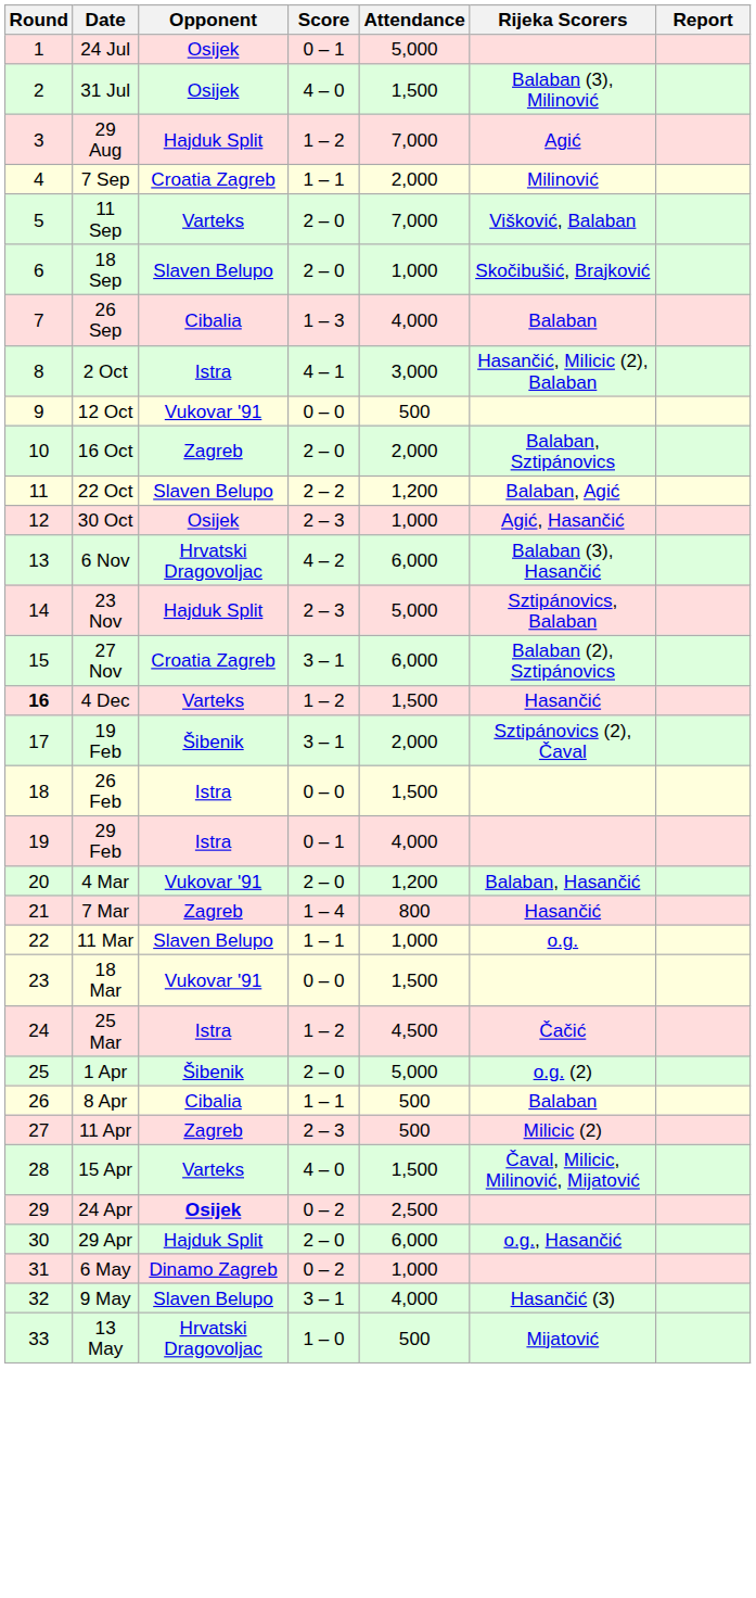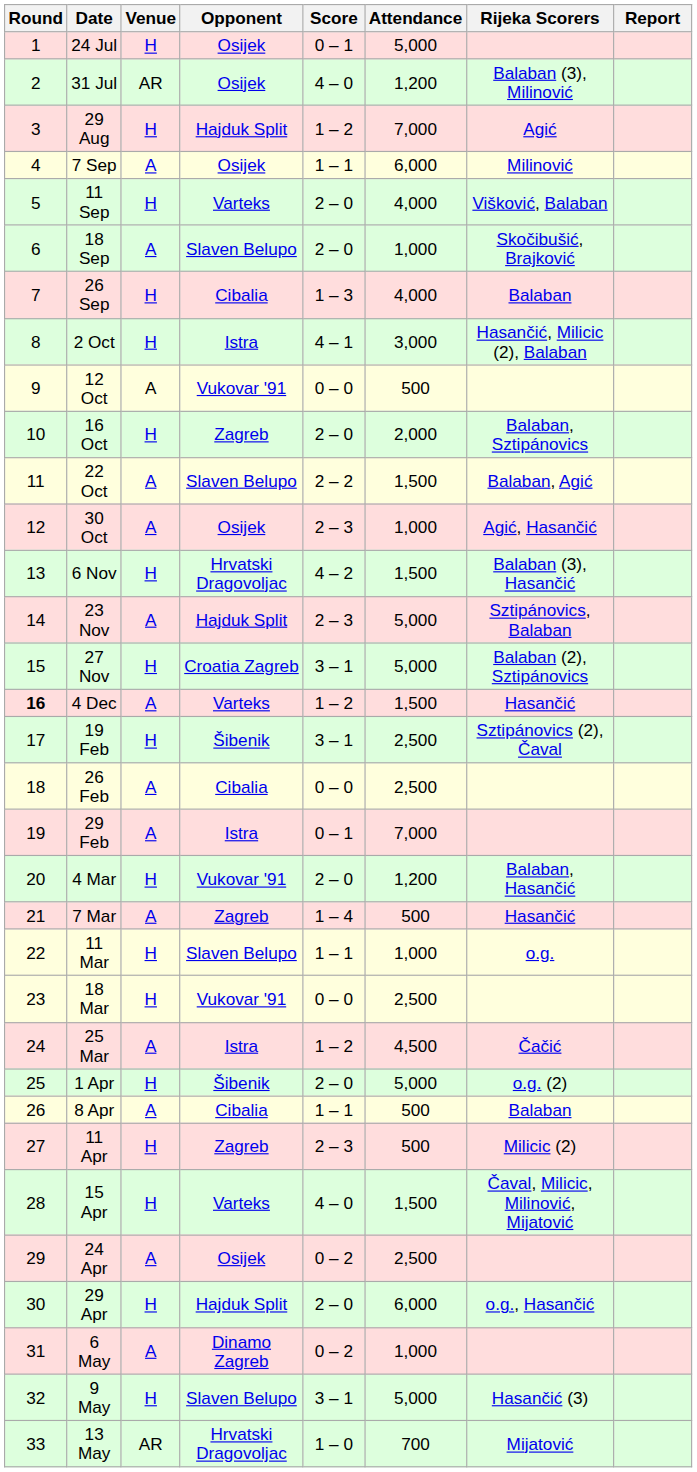 <table class="wikitable sortable" style="text-align: center; font-size:95%;">
 <tr>
 <th width="30">Round</th>
 <th width="60">Date</th>
+<th width="20">Venue</th>
 <th width="150">Opponent</th>
 <th width="60">Score</th>
 <th width="40">Attendance</th>
 <th width="200">Rijeka Scorers</th>
 <th width="90" class="unsortable">Report</th>
 </tr>
 <tr bgcolor="#ffdddd">
 <td>1</td>
 <td>24 Jul</td>
+<td><a href='#'>H</a></td>
 <td><a href='#'>Osijek</a></td>
 <td>0 – 1</td>
 <td>5,000</td>
 <td></td>
 <td></td>
 </tr>
 <tr bgcolor="#ddffdd">
 <td>2</td>
 <td>31 Jul</td>
+<td>AR</td>
 <td><a href='#'>Osijek</a></td>
 <td>4 – 0</td>
-<td>1,500</td>
+<td>1,200</td>
 <td><a href='#'>Balaban</a> (3), <a href='#'>Milinović</a></td>
 <td></td>
 </tr>
 <tr bgcolor="#ffdddd">
 <td>3</td>
 <td>29 Aug</td>
+<td><a href='#'>H</a></td>
 <td><a href='#'>Hajduk Split</a></td>
 <td>1 – 2</td>
 <td>7,000</td>
 <td><a href='#'>Agić</a></td>
 <td></td>
 </tr>
 <tr bgcolor="#ffffdd">
 <td>4</td>
 <td>7 Sep</td>
-<td><a href='#'>Croatia Zagreb</a></td>
+<td><a href='#'>A</a></td>
+<td><a href='#'>Osijek</a></td>
 <td>1 – 1</td>
-<td>2,000</td>
+<td>6,000</td>
 <td><a href='#'>Milinović</a></td>
 <td></td>
 </tr>
 <tr bgcolor="#ddffdd">
 <td>5</td>
 <td>11 Sep</td>
+<td><a href='#'>H</a></td>
 <td><a href='#'>Varteks</a></td>
 <td>2 – 0</td>
-<td>7,000</td>
+<td>4,000</td>
 <td><a href='#'>Višković</a>, <a href='#'>Balaban</a></td>
 <td></td>
 </tr>
 <tr bgcolor="#ddffdd">
 <td>6</td>
 <td>18 Sep</td>
+<td><a href='#'>A</a></td>
 <td><a href='#'>Slaven Belupo</a></td>
 <td>2 – 0</td>
 <td>1,000</td>
 <td><a href='#'>Skočibušić</a>, <a href='#'>Brajković</a></td>
 <td></td>
 </tr>
 <tr bgcolor="#ffdddd">
 <td>7</td>
 <td>26 Sep</td>
+<td><a href='#'>H</a></td>
 <td><a href='#'>Cibalia</a></td>
 <td>1 – 3</td>
 <td>4,000</td>
 <td><a href='#'>Balaban</a></td>
 <td></td>
 </tr>
 <tr bgcolor="#ddffdd">
 <td>8</td>
 <td>2 Oct</td>
+<td><a href='#'>H</a></td>
 <td><a href='#'>Istra</a></td>
 <td>4 – 1</td>
 <td>3,000</td>
 <td><a href='#'>Hasančić</a>, <a href='#'>Milicic</a> (2), <a href='#'>Balaban</a></td>
 <td></td>
 </tr>
 <tr bgcolor="#ffffdd">
 <td>9</td>
 <td>12 Oct</td>
+<td>A</td>
 <td><a href='#'>Vukovar '91</a></td>
 <td>0 – 0</td>
 <td>500</td>
 <td></td>
 <td></td>
 </tr>
 <tr bgcolor="#ddffdd">
 <td>10</td>
 <td>16 Oct</td>
+<td><a href='#'>H</a></td>
 <td><a href='#'>Zagreb</a></td>
 <td>2 – 0</td>
 <td>2,000</td>
 <td><a href='#'>Balaban</a>, <a href='#'>Sztipánovics</a></td>
 <td></td>
 </tr>
 <tr bgcolor="#ffffdd">
 <td>11</td>
 <td>22 Oct</td>
+<td><a href='#'>A</a></td>
 <td><a href='#'>Slaven Belupo</a></td>
 <td>2 – 2</td>
-<td>1,200</td>
+<td>1,500</td>
 <td><a href='#'>Balaban</a>, <a href='#'>Agić</a></td>
 <td></td>
 </tr>
 <tr bgcolor="#ffdddd">
 <td>12</td>
 <td>30 Oct</td>
+<td><a href='#'>A</a></td>
 <td><a href='#'>Osijek</a></td>
 <td>2 – 3</td>
 <td>1,000</td>
 <td><a href='#'>Agić</a>, <a href='#'>Hasančić</a></td>
 <td></td>
 </tr>
 <tr bgcolor="#ddffdd">
 <td>13</td>
 <td>6 Nov</td>
+<td><a href='#'>H</a></td>
 <td><a href='#'>Hrvatski Dragovoljac</a></td>
 <td>4 – 2</td>
-<td>6,000</td>
+<td>1,500</td>
 <td><a href='#'>Balaban</a> (3), <a href='#'>Hasančić</a></td>
 <td></td>
 </tr>
 <tr bgcolor="#ffdddd">
 <td>14</td>
 <td>23 Nov</td>
+<td><a href='#'>A</a></td>
 <td><a href='#'>Hajduk Split</a></td>
 <td>2 – 3</td>
 <td>5,000</td>
 <td><a href='#'>Sztipánovics</a>, <a href='#'>Balaban</a></td>
 <td></td>
 </tr>
 <tr bgcolor="#ddffdd">
 <td>15</td>
 <td>27 Nov</td>
+<td><a href='#'>H</a></td>
 <td><a href='#'>Croatia Zagreb</a></td>
 <td>3 – 1</td>
-<td>6,000</td>
+<td>5,000</td>
 <td><a href='#'>Balaban</a> (2), <a href='#'>Sztipánovics</a></td>
 <td></td>
 </tr>
 <tr bgcolor="#ffdddd">
 <td><strong>16</strong></td>
 <td>4 Dec</td>
+<td><a href='#'>A</a></td>
 <td><a href='#'>Varteks</a></td>
 <td>1 – 2</td>
 <td>1,500</td>
 <td><a href='#'>Hasančić</a></td>
 <td></td>
 </tr>
 <tr bgcolor="#ddffdd">
 <td>17</td>
 <td>19 Feb</td>
+<td><a href='#'>H</a></td>
 <td><a href='#'>Šibenik</a></td>
 <td>3 – 1</td>
-<td>2,000</td>
+<td>2,500</td>
 <td><a href='#'>Sztipánovics</a> (2), <a href='#'>Čaval</a></td>
 <td></td>
 </tr>
 <tr bgcolor="#ffffdd">
 <td>18</td>
 <td>26 Feb</td>
-<td><a href='#'>Istra</a></td>
+<td><a href='#'>A</a></td>
+<td><a href='#'>Cibalia</a></td>
 <td>0 – 0</td>
-<td>1,500</td>
+<td>2,500</td>
 <td></td>
 <td></td>
 </tr>
 <tr bgcolor="#ffdddd">
 <td>19</td>
 <td>29 Feb</td>
+<td><a href='#'>A</a></td>
 <td><a href='#'>Istra</a></td>
 <td>0 – 1</td>
-<td>4,000</td>
+<td>7,000</td>
 <td></td>
 <td></td>
 </tr>
 <tr bgcolor="#ddffdd">
 <td>20</td>
 <td>4 Mar</td>
+<td><a href='#'>H</a></td>
 <td><a href='#'>Vukovar '91</a></td>
 <td>2 – 0</td>
 <td>1,200</td>
 <td><a href='#'>Balaban</a>, <a href='#'>Hasančić</a></td>
 <td></td>
 </tr>
 <tr bgcolor="#ffdddd">
 <td>21</td>
 <td>7 Mar</td>
+<td><a href='#'>A</a></td>
 <td><a href='#'>Zagreb</a></td>
 <td>1 – 4</td>
-<td>800</td>
+<td>500</td>
 <td><a href='#'>Hasančić</a></td>
 <td></td>
 </tr>
 <tr bgcolor="#ffffdd">
 <td>22</td>
 <td>11 Mar</td>
+<td><a href='#'>H</a></td>
 <td><a href='#'>Slaven Belupo</a></td>
 <td>1 – 1</td>
 <td>1,000</td>
 <td><a href='#'>o.g.</a></td>
 <td></td>
 </tr>
 <tr bgcolor="#ffffdd">
 <td>23</td>
 <td>18 Mar</td>
+<td><a href='#'>H</a></td>
 <td><a href='#'>Vukovar '91</a></td>
 <td>0 – 0</td>
-<td>1,500</td>
+<td>2,500</td>
 <td></td>
 <td></td>
 </tr>
 <tr bgcolor="#ffdddd">
 <td>24</td>
 <td>25 Mar</td>
+<td><a href='#'>A</a></td>
 <td><a href='#'>Istra</a></td>
 <td>1 – 2</td>
 <td>4,500</td>
 <td><a href='#'>Čačić</a></td>
 <td></td>
 </tr>
 <tr bgcolor="#ddffdd">
 <td>25</td>
 <td>1 Apr</td>
+<td><a href='#'>H</a></td>
 <td><a href='#'>Šibenik</a></td>
 <td>2 – 0</td>
 <td>5,000</td>
 <td><a href='#'>o.g.</a> (2)</td>
 <td></td>
 </tr>
 <tr bgcolor="#ffffdd">
 <td>26</td>
 <td>8 Apr</td>
+<td><a href='#'>A</a></td>
 <td><a href='#'>Cibalia</a></td>
 <td>1 – 1</td>
 <td>500</td>
 <td><a href='#'>Balaban</a></td>
 <td></td>
 </tr>
 <tr bgcolor="#ffdddd">
 <td>27</td>
 <td>11 Apr</td>
+<td><a href='#'>H</a></td>
 <td><a href='#'>Zagreb</a></td>
 <td>2 – 3</td>
 <td>500</td>
 <td><a href='#'>Milicic</a> (2)</td>
 <td></td>
 </tr>
 <tr bgcolor="#ddffdd">
 <td>28</td>
 <td>15 Apr</td>
+<td><a href='#'>H</a></td>
 <td><a href='#'>Varteks</a></td>
 <td>4 – 0</td>
 <td>1,500</td>
 <td><a href='#'>Čaval</a>, <a href='#'>Milicic</a>, <a href='#'>Milinović</a>, <a href='#'>Mijatović</a></td>
 <td></td>
 </tr>
 <tr bgcolor="#ffdddd">
 <td>29</td>
 <td>24 Apr</td>
-<td><strong><a href='#'>Osijek</a></strong></td>
+<td><a href='#'>A</a></td>
+<td><a href='#'>Osijek</a></td>
 <td>0 – 2</td>
 <td>2,500</td>
 <td></td>
 <td></td>
 </tr>
 <tr bgcolor="#ddffdd">
 <td>30</td>
 <td>29 Apr</td>
+<td><a href='#'>H</a></td>
 <td><a href='#'>Hajduk Split</a></td>
 <td>2 – 0</td>
 <td>6,000</td>
 <td><a href='#'>o.g.</a>, <a href='#'>Hasančić</a></td>
 <td></td>
 </tr>
 <tr bgcolor="#ffdddd">
 <td>31</td>
 <td>6 May</td>
+<td><a href='#'>A</a></td>
 <td><a href='#'>Dinamo Zagreb</a></td>
 <td>0 – 2</td>
 <td>1,000</td>
 <td></td>
 <td></td>
 </tr>
 <tr bgcolor="#ddffdd">
 <td>32</td>
 <td>9 May</td>
+<td><a href='#'>H</a></td>
 <td><a href='#'>Slaven Belupo</a></td>
 <td>3 – 1</td>
-<td>4,000</td>
+<td>5,000</td>
 <td><a href='#'>Hasančić</a> (3)</td>
 <td></td>
 </tr>
 <tr bgcolor="#ddffdd">
 <td>33</td>
 <td>13 May</td>
+<td>AR</td>
 <td><a href='#'>Hrvatski Dragovoljac</a></td>
 <td>1 – 0</td>
-<td>500</td>
+<td>700</td>
 <td><a href='#'>Mijatović</a></td>
 <td></td>
 </tr>
 </table>
